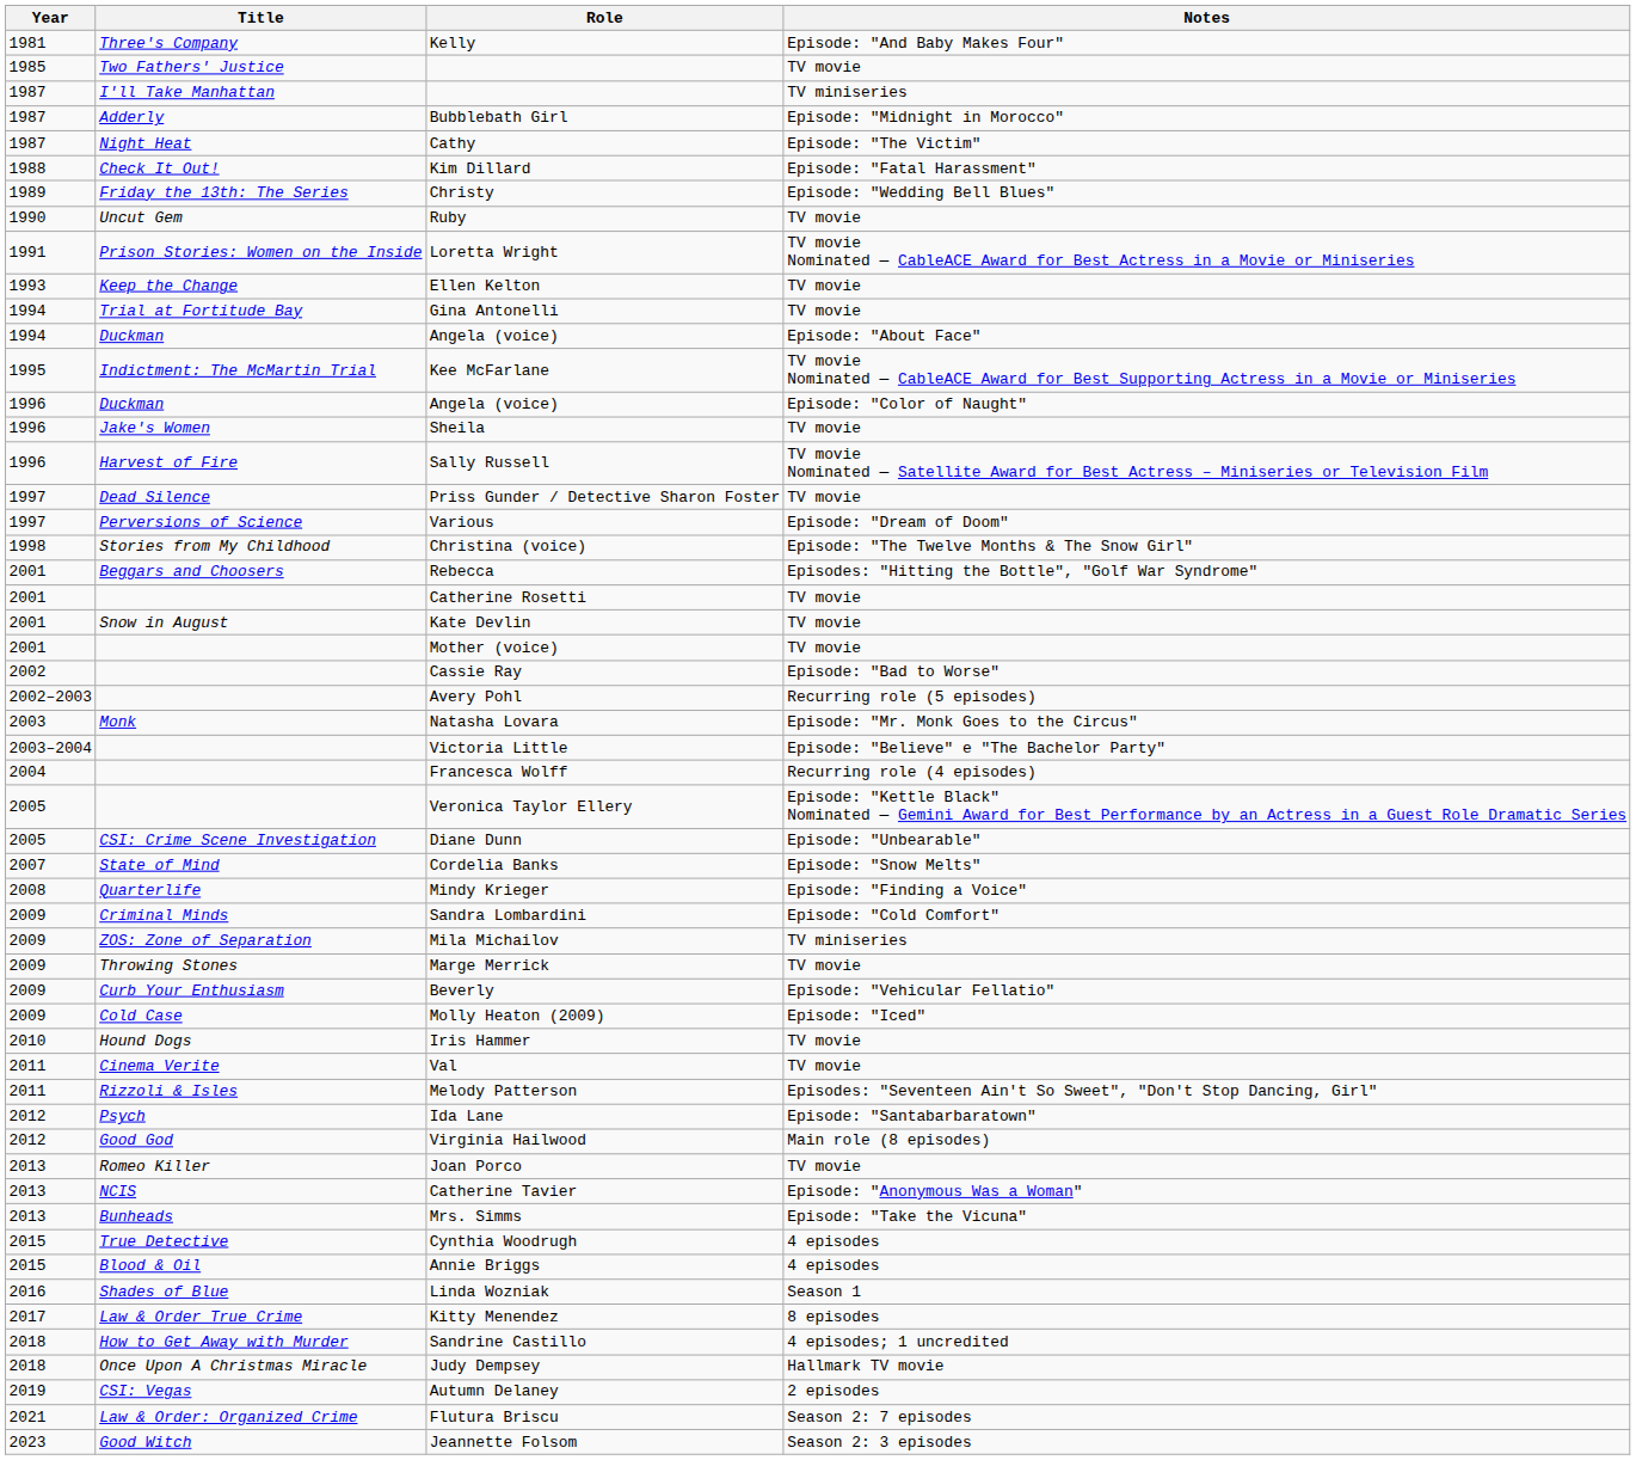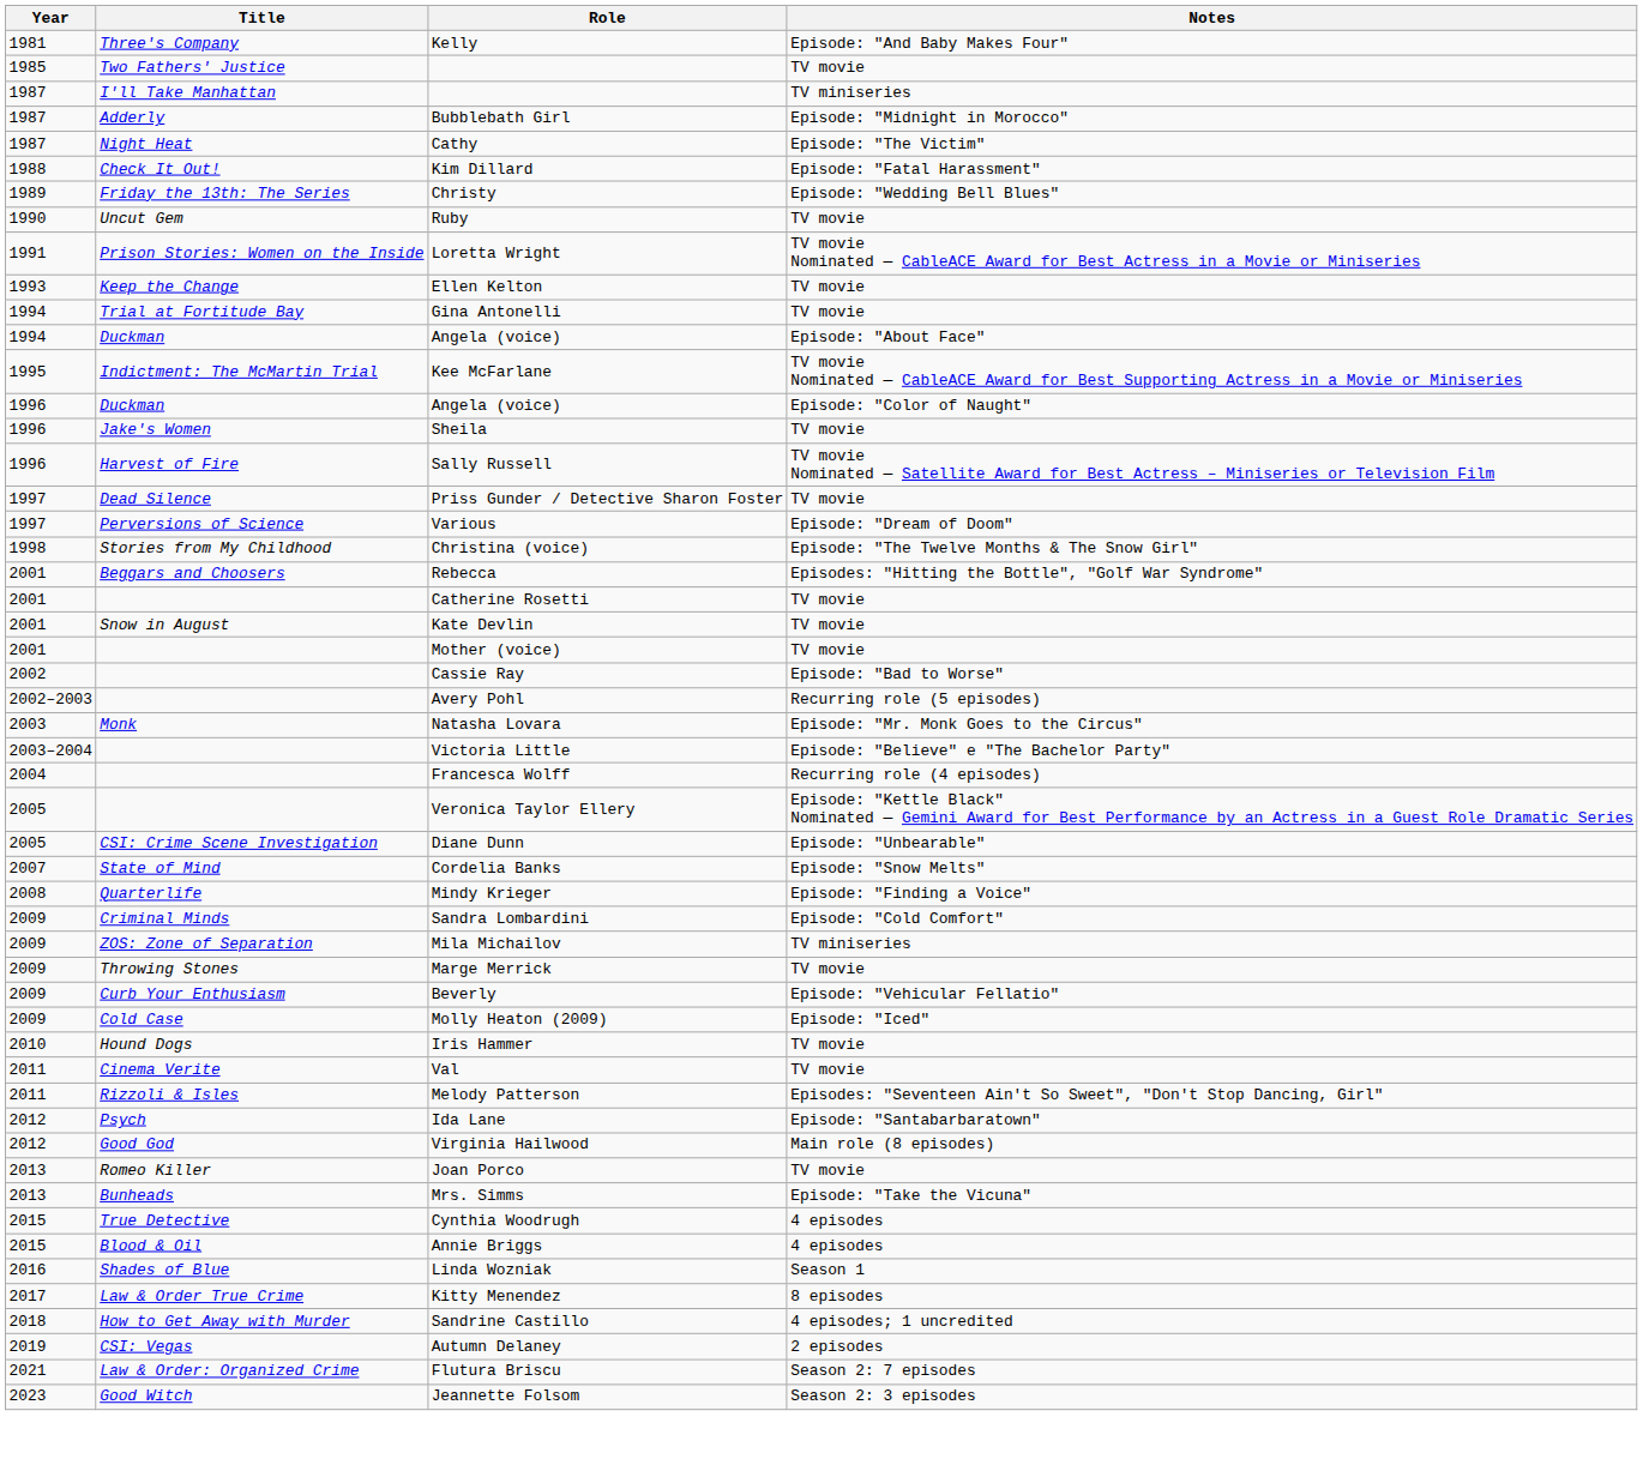 <table class="wikitable sortable">
 <tr>
 <th>Year</th>
 <th>Title</th>
 <th>Role</th>
 <th class="unsortable">Notes</th>
 </tr>
 <tr>
 <td>1981</td>
 <td><em><a href='#'>Three's Company</a></em></td>
 <td>Kelly</td>
 <td>Episode: "And Baby Makes Four"</td>
 </tr>
 <tr>
 <td>1985</td>
 <td><em><a href='#'>Two Fathers' Justice</a></em></td>
 <td></td>
 <td>TV movie</td>
 </tr>
 <tr>
 <td>1987</td>
 <td><em><a href='#'>I'll Take Manhattan</a></em></td>
 <td></td>
 <td>TV miniseries</td>
 </tr>
 <tr>
 <td>1987</td>
 <td><em><a href='#'>Adderly</a></em></td>
 <td>Bubblebath Girl</td>
 <td>Episode: "Midnight in Morocco"</td>
 </tr>
 <tr>
 <td>1987</td>
 <td><em><a href='#'>Night Heat</a></em></td>
 <td>Cathy</td>
 <td>Episode: "The Victim"</td>
 </tr>
 <tr>
 <td>1988</td>
 <td><em><a href='#'>Check It Out!</a></em></td>
 <td>Kim Dillard</td>
 <td>Episode: "Fatal Harassment"</td>
 </tr>
 <tr>
 <td>1989</td>
 <td><em><a href='#'>Friday the 13th: The Series</a></em></td>
 <td>Christy</td>
 <td>Episode: "Wedding Bell Blues"</td>
 </tr>
 <tr>
 <td>1990</td>
 <td><em>Uncut Gem</em></td>
 <td>Ruby</td>
 <td>TV movie</td>
 </tr>
 <tr>
 <td>1991</td>
 <td><em><a href='#'>Prison Stories: Women on the Inside</a></em></td>
 <td>Loretta Wright</td>
 <td>TV movie<br>Nominated — <a href='#'>CableACE Award for Best Actress in a Movie or Miniseries</a></td>
 </tr>
 <tr>
 <td>1993</td>
 <td><em><a href='#'>Keep the Change</a></em></td>
 <td>Ellen Kelton</td>
 <td>TV movie</td>
 </tr>
 <tr>
 <td>1994</td>
 <td><em><a href='#'>Trial at Fortitude Bay</a></em></td>
 <td>Gina Antonelli</td>
 <td>TV movie</td>
 </tr>
 <tr>
 <td>1994</td>
 <td><em><a href='#'>Duckman</a></em></td>
 <td>Angela (voice)</td>
 <td>Episode: "About Face"</td>
 </tr>
 <tr>
 <td>1995</td>
 <td><em><a href='#'>Indictment: The McMartin Trial</a></em></td>
 <td>Kee McFarlane</td>
 <td>TV movie<br>Nominated — <a href='#'>CableACE Award for Best Supporting Actress in a Movie or Miniseries</a></td>
 </tr>
 <tr>
 <td>1996</td>
 <td><em><a href='#'>Duckman</a></em></td>
 <td>Angela (voice)</td>
 <td>Episode: "Color of Naught"</td>
 </tr>
 <tr>
 <td>1996</td>
 <td><em><a href='#'>Jake's Women</a></em></td>
 <td>Sheila</td>
 <td>TV movie</td>
 </tr>
 <tr>
 <td>1996</td>
 <td><em><a href='#'>Harvest of Fire</a></em></td>
 <td>Sally Russell</td>
 <td>TV movie<br>Nominated — <a href='#'>Satellite Award for Best Actress – Miniseries or Television Film</a></td>
 </tr>
 <tr>
 <td>1997</td>
 <td><em><a href='#'>Dead Silence</a></em></td>
 <td>Priss Gunder / Detective Sharon Foster</td>
 <td>TV movie</td>
 </tr>
 <tr>
 <td>1997</td>
 <td><em><a href='#'>Perversions of Science</a></em></td>
 <td>Various</td>
 <td>Episode: "Dream of Doom"</td>
 </tr>
 <tr>
 <td>1998</td>
 <td><em>Stories from My Childhood</em></td>
 <td>Christina (voice)</td>
 <td>Episode: "The Twelve Months & The Snow Girl"</td>
 </tr>
 <tr>
 <td>2001</td>
 <td><em><a href='#'>Beggars and Choosers</a></em></td>
 <td>Rebecca</td>
 <td>Episodes: "Hitting the Bottle", "Golf War Syndrome"</td>
 </tr>
 <tr>
 <td>2001</td>
 <td><em></em></td>
 <td>Catherine Rosetti</td>
 <td>TV movie</td>
 </tr>
 <tr>
 <td>2001</td>
 <td><em>Snow in August</em></td>
 <td>Kate Devlin</td>
 <td>TV movie</td>
 </tr>
 <tr>
 <td>2001</td>
 <td><em></em></td>
 <td>Mother (voice)</td>
 <td>TV movie</td>
 </tr>
 <tr>
 <td>2002</td>
 <td><em></em></td>
 <td>Cassie Ray</td>
 <td>Episode: "Bad to Worse"</td>
 </tr>
 <tr>
 <td>2002–2003</td>
 <td><em></em></td>
 <td>Avery Pohl</td>
 <td>Recurring role (5 episodes)</td>
 </tr>
 <tr>
 <td>2003</td>
 <td><em><a href='#'>Monk</a></em></td>
 <td>Natasha Lovara</td>
 <td>Episode: "Mr. Monk Goes to the Circus"</td>
 </tr>
 <tr>
 <td>2003–2004</td>
 <td><em></em></td>
 <td>Victoria Little</td>
 <td>Episode: "Believe" e "The Bachelor Party"</td>
 </tr>
 <tr>
 <td>2004</td>
 <td><em></em></td>
 <td>Francesca Wolff</td>
 <td>Recurring role (4 episodes)</td>
 </tr>
 <tr>
 <td>2005</td>
 <td><em></em></td>
 <td>Veronica Taylor Ellery</td>
 <td>Episode: "Kettle Black"<br>Nominated — <a href='#'>Gemini Award for Best Performance by an Actress in a Guest Role Dramatic Series</a></td>
 </tr>
 <tr>
 <td>2005</td>
 <td><em><a href='#'>CSI: Crime Scene Investigation</a></em></td>
 <td>Diane Dunn</td>
 <td>Episode: "Unbearable"</td>
 </tr>
 <tr>
 <td>2007</td>
 <td><em><a href='#'>State of Mind</a></em></td>
 <td>Cordelia Banks</td>
 <td>Episode: "Snow Melts"</td>
 </tr>
 <tr>
 <td>2008</td>
 <td><em><a href='#'>Quarterlife</a></em></td>
 <td>Mindy Krieger</td>
 <td>Episode: "Finding a Voice"</td>
 </tr>
 <tr>
 <td>2009</td>
 <td><em><a href='#'>Criminal Minds</a></em></td>
 <td>Sandra Lombardini</td>
 <td>Episode: "Cold Comfort"</td>
 </tr>
 <tr>
 <td>2009</td>
 <td><em><a href='#'>ZOS: Zone of Separation</a></em></td>
 <td>Mila Michailov</td>
 <td>TV miniseries</td>
 </tr>
 <tr>
 <td>2009</td>
 <td><em>Throwing Stones</em></td>
 <td>Marge Merrick</td>
 <td>TV movie</td>
 </tr>
 <tr>
 <td>2009</td>
 <td><em><a href='#'>Curb Your Enthusiasm</a></em></td>
 <td>Beverly</td>
 <td>Episode: "Vehicular Fellatio"</td>
 </tr>
 <tr>
 <td>2009</td>
 <td><em><a href='#'>Cold Case</a></em></td>
 <td>Molly Heaton (2009)</td>
 <td>Episode: "Iced"</td>
 </tr>
 <tr>
 <td>2010</td>
 <td><em>Hound Dogs</em></td>
 <td>Iris Hammer</td>
 <td>TV movie</td>
 </tr>
 <tr>
 <td>2011</td>
 <td><em><a href='#'>Cinema Verite</a></em></td>
 <td>Val</td>
 <td>TV movie</td>
 </tr>
 <tr>
 <td>2011</td>
 <td><em><a href='#'>Rizzoli & Isles</a></em></td>
 <td>Melody Patterson</td>
 <td>Episodes: "Seventeen Ain't So Sweet", "Don't Stop Dancing, Girl"</td>
 </tr>
 <tr>
 <td>2012</td>
 <td><em><a href='#'>Psych</a></em></td>
 <td>Ida Lane</td>
 <td>Episode: "Santabarbaratown"</td>
 </tr>
 <tr>
 <td>2012</td>
 <td><em><a href='#'>Good God</a></em></td>
 <td>Virginia Hailwood</td>
 <td>Main role (8 episodes)</td>
 </tr>
 <tr>
 <td>2013</td>
 <td><em>Romeo Killer</em></td>
 <td>Joan Porco</td>
 <td>TV movie</td>
 </tr>
 <tr>
 <td>2013</td>
-<td><em><a href='#'>NCIS</a></em></td>
-<td>Catherine Tavier</td>
-<td>Episode: "<a href='#'>Anonymous Was a Woman</a>"</td>
-</tr>
-<tr>
-<td>2013</td>
 <td><em><a href='#'>Bunheads</a></em></td>
 <td>Mrs. Simms</td>
 <td>Episode: "Take the Vicuna"</td>
 </tr>
 <tr>
 <td>2015</td>
 <td><em><a href='#'>True Detective</a></em></td>
 <td>Cynthia Woodrugh</td>
 <td>4 episodes</td>
 </tr>
 <tr>
 <td>2015</td>
 <td><em><a href='#'>Blood & Oil</a></em></td>
 <td>Annie Briggs</td>
 <td>4 episodes</td>
 </tr>
 <tr>
 <td>2016</td>
 <td><em><a href='#'>Shades of Blue</a></em></td>
 <td>Linda Wozniak</td>
 <td>Season 1</td>
 </tr>
 <tr>
 <td>2017</td>
 <td><em><a href='#'>Law & Order True Crime</a></em></td>
 <td>Kitty Menendez</td>
 <td>8 episodes</td>
 </tr>
 <tr>
 <td>2018</td>
 <td><em><a href='#'>How to Get Away with Murder</a></em></td>
 <td>Sandrine Castillo</td>
 <td>4 episodes; 1 uncredited</td>
 </tr>
 <tr>
-<td>2018</td>
-<td><em>Once Upon A Christmas Miracle</em></td>
-<td>Judy Dempsey</td>
-<td>Hallmark TV movie</td>
-</tr>
-<tr>
 <td>2019</td>
 <td><em><a href='#'>CSI: Vegas</a></em></td>
 <td>Autumn Delaney</td>
 <td>2 episodes</td>
 </tr>
 <tr>
 <td>2021</td>
 <td><em><a href='#'>Law & Order: Organized Crime</a></em></td>
 <td>Flutura Briscu</td>
 <td>Season 2: 7 episodes</td>
 </tr>
 <tr>
 <td>2023</td>
 <td><em><a href='#'>Good Witch</a></em></td>
 <td>Jeannette Folsom</td>
 <td>Season 2: 3 episodes</td>
 </tr>
 </table>
